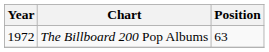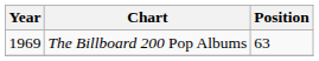 <table class="wikitable">
 <tr>
 <th>Year</th>
 <th>Chart</th>
 <th>Position</th>
 </tr>
 <tr>
-<td>1972</td>
+<td>1969</td>
 <td><em>The Billboard 200</em> Pop Albums</td>
 <td>63</td>
 </tr>
 <tr>
 </tr>
 </table>
